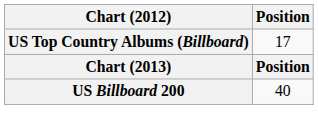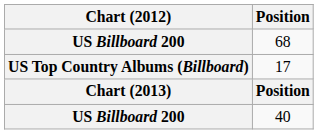 <table class="wikitable plainrowheaders" style="text-align:center">
 <tr>
 <th scope="col">Chart (2012)</th>
 <th scope="col">Position</th>
+</tr>
+<tr>
+<th scope="row">US <em>Billboard</em> 200</th>
+<td>68</td>
 </tr>
 <tr>
 <th scope="row">US Top Country Albums (<em>Billboard</em>)</th>
 <td>17</td>
 </tr>
 <tr>
 <th scope="col">Chart (2013)</th>
 <th scope="col">Position</th>
 </tr>
 <tr>
 <th scope="row">US <em>Billboard</em> 200</th>
 <td>40</td>
 </tr>
 </table>
